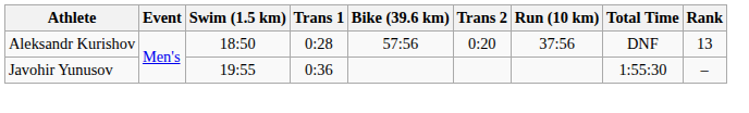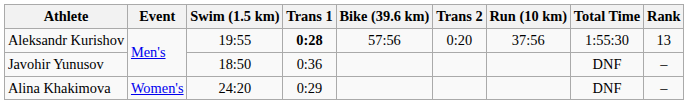 <table class=wikitable style=font-size:90%;text-align:center>
 <tr>
 <th>Athlete</th>
 <th>Event</th>
 <th>Swim (1.5 km)</th>
 <th>Trans 1</th>
 <th>Bike (39.6 km)</th>
 <th>Trans 2</th>
 <th>Run (10 km)</th>
 <th>Total Time</th>
 <th>Rank</th>
 </tr>
 <tr>
 <td align=left>Aleksandr Kurishov</td>
 <td align=left rowspan=2><a href='#'>Men's</a></td>
-<td>18:50</td>
-<td>0:28</td>
+<td>19:55</td>
+<td><strong>0:28</strong></td>
 <td>57:56</td>
 <td>0:20</td>
 <td>37:56</td>
-<td>DNF</td>
+<td>1:55:30</td>
 <td>13</td>
 </tr>
 <tr>
 <td align=left>Javohir Yunusov</td>
-<td>19:55</td>
+<td>18:50</td>
 <td>0:36</td>
 <td></td>
 <td></td>
 <td></td>
-<td>1:55:30</td>
+<td>DNF</td>
+<td>–</td>
+</tr>
+<tr>
+<td align=left>Alina Khakimova</td>
+<td align=left><a href='#'>Women's</a></td>
+<td>24:20</td>
+<td>0:29</td>
+<td></td>
+<td></td>
+<td></td>
+<td>DNF</td>
 <td>–</td>
 </tr>
 </table>
